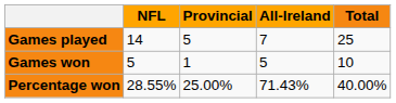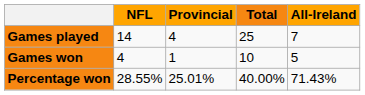 <table class="wikitable">
 <tr>
 <th></th>
 <th ! style="background:orange">NFL</th>
 <th ! style="background:orange">Provincial</th>
+<th style="background:#F68712">Total</th>
 <th ! style="background:orange">All-Ireland</th>
-<th style="background:#F68712">Total</th>
 </tr>
 <tr>
 <td style="background:#F68712"><strong>Games played</strong></td>
 <td>14</td>
-<td>5</td>
+<td>4</td>
+<td>25</td>
 <td>7</td>
-<td>25</td>
 </tr>
 <tr>
 <td style="background:#F68712"><strong>Games won</strong></td>
+<td>4</td>
+<td>1</td>
+<td>10</td>
 <td>5</td>
-<td>1</td>
-<td>5</td>
-<td>10</td>
 </tr>
 <tr>
 <td style="background:#F68712"><strong>Percentage won</strong></td>
 <td>28.55%</td>
-<td>25.00%</td>
+<td>25.01%</td>
+<td>40.00%</td>
 <td>71.43%</td>
-<td>40.00%</td>
 </tr>
 </table>
